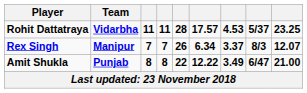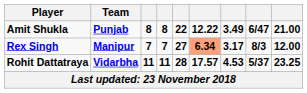 <table class="wikitable sortable" style="text-align:center">
 <tr>
 <th class="unsortable">Player</th>
 <th>Team</th>
 <th></th>
 <th></th>
 <th></th>
 <th></th>
 <th></th>
 <th></th>
 <th></th>
 </tr>
 <tr>
+<td style="text-align:left"><strong>Amit Shukla</strong></td>
+<td style="text-align:left"><strong><a href='#'>Punjab</a></strong></td>
+<td><strong>8</strong></td>
+<td><strong>8</strong></td>
+<td><strong>22</strong></td>
+<td><strong>12.22</strong></td>
+<td><strong>3.49</strong></td>
+<td><strong>6/47</strong></td>
+<td><strong>21.00</strong></td>
+</tr>
+<tr>
+<td style="text-align:left"><strong><a href='#'>Rex Singh</a></strong></td>
+<td style="text-align:left"><strong><a href='#'>Manipur</a></strong></td>
+<td><strong>7</strong></td>
+<td><strong>7</strong></td>
+<td><strong>27</strong></td>
+<td style="background: lightsalmon;"><strong>6.34</strong></td>
+<td><strong>3.17</strong></td>
+<td><strong>8/3</strong></td>
+<td><strong>12.00</strong></td>
+</tr>
+<tr>
 <td style="text-align:left"><strong>Rohit Dattatraya</strong></td>
 <td style="text-align:left"><strong><a href='#'>Vidarbha</a></strong></td>
 <td><strong>11</strong></td>
 <td><strong>11</strong></td>
 <td><strong>28</strong></td>
 <td><strong>17.57</strong></td>
 <td><strong>4.53</strong></td>
 <td><strong>5/37</strong></td>
 <td><strong>23.25</strong></td>
 </tr>
 <tr>
-<td style="text-align:left"><strong><a href='#'>Rex Singh</a></strong></td>
-<td style="text-align:left"><strong><a href='#'>Manipur</a></strong></td>
-<td><strong>7</strong></td>
-<td><strong>7</strong></td>
-<td><strong>26</strong></td>
-<td><strong>6.34</strong></td>
-<td><strong>3.37</strong></td>
-<td><strong>8/3</strong></td>
-<td><strong>12.07</strong></td>
-</tr>
-<tr>
-<td style="text-align:left"><strong>Amit Shukla</strong></td>
-<td style="text-align:left"><strong><a href='#'>Punjab</a></strong></td>
-<td><strong>8</strong></td>
-<td><strong>8</strong></td>
-<td><strong>22</strong></td>
-<td><strong>12.22</strong></td>
-<td><strong>3.49</strong></td>
-<td><strong>6/47</strong></td>
-<td><strong>21.00</strong></td>
-</tr>
-<tr>
 <th colspan=9><em>Last updated: 23 November 2018</em></th>
 </tr>
 </table>
